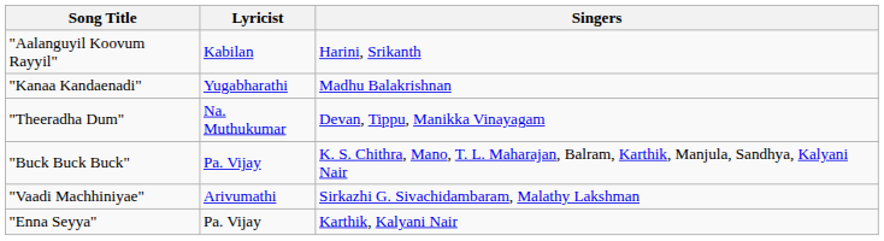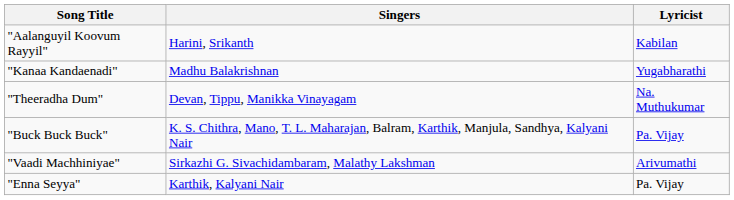 <table class="wikitable" width="70%">
 <tr>
 <th>Song Title</th>
+<th>Singers</th>
 <th>Lyricist</th>
-<th>Singers</th>
 </tr>
 <tr>
 <td>"Aalanguyil Koovum Rayyil"</td>
+<td><a href='#'>Harini</a>, <a href='#'>Srikanth</a></td>
 <td><a href='#'>Kabilan</a></td>
-<td><a href='#'>Harini</a>, <a href='#'>Srikanth</a></td>
 </tr>
 <tr>
 <td>"Kanaa Kandaenadi"</td>
+<td><a href='#'>Madhu Balakrishnan</a></td>
 <td><a href='#'>Yugabharathi</a></td>
-<td><a href='#'>Madhu Balakrishnan</a></td>
 </tr>
 <tr>
 <td>"Theeradha Dum"</td>
+<td><a href='#'>Devan</a>, <a href='#'>Tippu</a>, <a href='#'>Manikka Vinayagam</a></td>
 <td><a href='#'>Na. Muthukumar</a></td>
-<td><a href='#'>Devan</a>, <a href='#'>Tippu</a>, <a href='#'>Manikka Vinayagam</a></td>
 </tr>
 <tr>
 <td>"Buck Buck Buck"</td>
+<td><a href='#'>K. S. Chithra</a>, <a href='#'>Mano</a>, <a href='#'>T. L. Maharajan</a>, Balram, <a href='#'>Karthik</a>,  Manjula, Sandhya, <a href='#'>Kalyani Nair</a></td>
 <td><a href='#'>Pa. Vijay</a></td>
-<td><a href='#'>K. S. Chithra</a>, <a href='#'>Mano</a>, <a href='#'>T. L. Maharajan</a>, Balram, <a href='#'>Karthik</a>,  Manjula, Sandhya, <a href='#'>Kalyani Nair</a></td>
 </tr>
 <tr>
 <td>"Vaadi Machhiniyae"</td>
+<td><a href='#'>Sirkazhi G. Sivachidambaram</a>, <a href='#'>Malathy Lakshman</a></td>
 <td><a href='#'>Arivumathi</a></td>
-<td><a href='#'>Sirkazhi G. Sivachidambaram</a>, <a href='#'>Malathy Lakshman</a></td>
 </tr>
 <tr>
 <td>"Enna Seyya"</td>
+<td><a href='#'>Karthik</a>, <a href='#'>Kalyani Nair</a></td>
 <td>Pa. Vijay</td>
-<td><a href='#'>Karthik</a>, <a href='#'>Kalyani Nair</a></td>
 </tr>
 </table>
